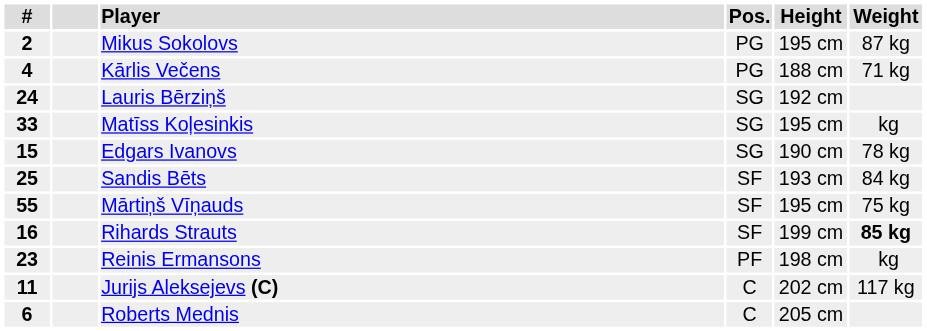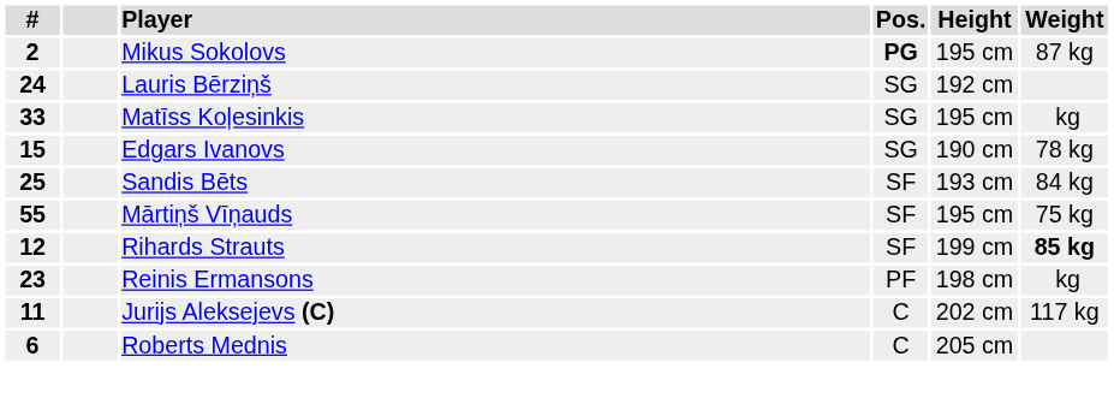 <table width=750>
 <tr bgcolor="#dddddd">
 <th width=5%>#</th>
 <th width=5%></th>
 <td align=left!!width=35%><strong>Player</strong></td>
 <th width=5%><strong>Pos.</strong></th>
 <th width=8%><strong>Height</strong></th>
 <th width=8%><strong>Weight</strong></th>
 </tr>
 <tr bgcolor="#eeeeee">
 <td align=center><strong>2</strong></td>
 <td align=center></td>
 <td><a href='#'>Mikus Sokolovs</a></td>
-<td align=center>PG</td>
+<td align=center><strong>PG</strong></td>
 <td align=center>195 cm</td>
 <td align=center>87 kg</td>
-</tr>
-<tr bgcolor="#eeeeee">
-<td align=center><strong>4</strong></td>
-<td align=center></td>
-<td><a href='#'>Kārlis Večens</a></td>
-<td align=center>PG</td>
-<td align=center>188 cm</td>
-<td align=center>71 kg</td>
 </tr>
 <tr bgcolor="#eeeeee">
 <td align=center><strong>24</strong></td>
 <td align=center></td>
 <td><a href='#'>Lauris Bērziņš</a></td>
 <td align=center>SG</td>
 <td align=center>192 cm</td>
 <td align=center></td>
 </tr>
 <tr bgcolor="#eeeeee">
 <td align=center><strong>33</strong></td>
 <td align=center></td>
 <td><a href='#'>Matīss Koļesinkis</a></td>
 <td align=center>SG</td>
 <td align=center>195 cm</td>
 <td align=center> kg</td>
 </tr>
 <tr bgcolor="#eeeeee">
 <td align=center><strong>15</strong></td>
 <td align=center></td>
 <td><a href='#'>Edgars Ivanovs</a></td>
 <td align=center>SG</td>
 <td align=center>190 cm</td>
 <td align=center>78 kg</td>
 </tr>
 <tr bgcolor="#eeeeee">
 <td align=center><strong>25</strong></td>
 <td align=center></td>
 <td><a href='#'>Sandis Bēts</a></td>
 <td align=center>SF</td>
 <td align=center>193 cm</td>
 <td align=center>84 kg</td>
 </tr>
 <tr bgcolor="#eeeeee">
 <td align=center><strong>55</strong></td>
 <td align=center></td>
 <td><a href='#'>Mārtiņš Vīņauds</a></td>
 <td align=center>SF</td>
 <td align=center>195 cm</td>
 <td align=center>75 kg</td>
 </tr>
 <tr bgcolor="#eeeeee">
-<td align=center><strong>16</strong></td>
+<td align=center><strong>12</strong></td>
 <td align=center></td>
 <td><a href='#'>Rihards Strauts</a></td>
 <td align=center>SF</td>
 <td align=center>199 cm</td>
 <td align=center><strong>85 kg</strong></td>
 </tr>
 <tr bgcolor="#eeeeee">
 <td align=center><strong>23</strong></td>
 <td align=center></td>
 <td><a href='#'>Reinis Ermansons</a></td>
 <td align=center>PF</td>
 <td align=center>198 cm</td>
 <td align=center> kg</td>
 </tr>
 <tr bgcolor="#eeeeee">
 <td align=center><strong>11</strong></td>
 <td align=center></td>
 <td><a href='#'>Jurijs Aleksejevs</a> <strong>(C)</strong></td>
 <td align=center>C</td>
 <td align=center>202 cm</td>
 <td align=center>117 kg</td>
 </tr>
 <tr bgcolor="#eeeeee">
 <td align=center><strong>6</strong></td>
 <td align=center></td>
 <td><a href='#'>Roberts Mednis</a></td>
 <td align=center>C</td>
 <td align=center>205 cm</td>
 <td align=center></td>
 </tr>
 </table>
